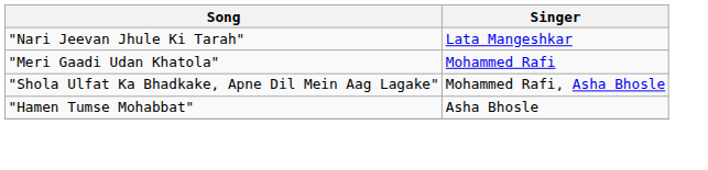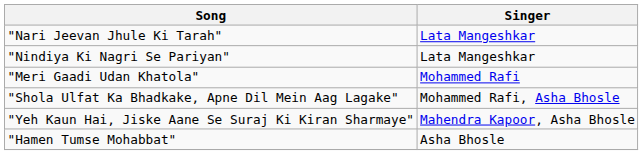 <table class="wikitable">
 <tr>
 <th>Song</th>
 <th>Singer</th>
 </tr>
 <tr>
 <td>"Nari Jeevan Jhule Ki Tarah"</td>
 <td><a href='#'>Lata Mangeshkar</a></td>
 </tr>
 <tr>
+<td>"Nindiya Ki Nagri Se Pariyan"</td>
+<td>Lata Mangeshkar</td>
+</tr>
+<tr>
 <td>"Meri Gaadi Udan Khatola"</td>
 <td><a href='#'>Mohammed Rafi</a></td>
 </tr>
 <tr>
 <td>"Shola Ulfat Ka Bhadkake, Apne Dil Mein Aag Lagake"</td>
 <td>Mohammed Rafi, <a href='#'>Asha Bhosle</a></td>
 </tr>
 <tr>
+<td>"Yeh Kaun Hai, Jiske Aane Se Suraj Ki Kiran Sharmaye"</td>
+<td><a href='#'>Mahendra Kapoor</a>, Asha Bhosle</td>
+</tr>
+<tr>
 <td>"Hamen Tumse Mohabbat"</td>
 <td>Asha Bhosle</td>
 </tr>
 <tr>
 </tr>
 </table>
